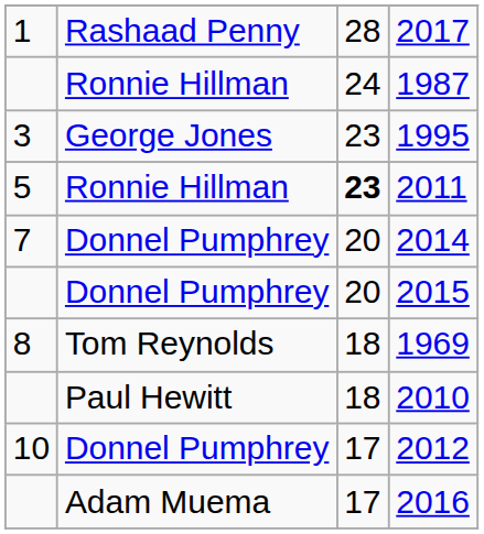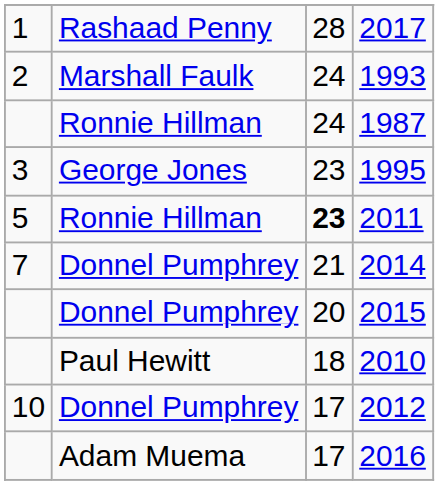 <table class="wikitable">
 <tr>
 </tr>
 <tr>
 </tr>
 <tr>
 <td>1</td>
 <td><a href='#'>Rashaad Penny</a></td>
 <td>28</td>
 <td><a href='#'>2017</a></td>
+</tr>
+<tr>
+<td>2</td>
+<td><a href='#'>Marshall Faulk</a></td>
+<td>24</td>
+<td><a href='#'>1993</a></td>
 </tr>
 <tr>
 <td></td>
 <td><a href='#'>Ronnie Hillman</a></td>
 <td>24</td>
 <td><a href='#'>1987</a></td>
 </tr>
 <tr>
 <td>3</td>
 <td><a href='#'>George Jones</a></td>
 <td>23</td>
 <td><a href='#'>1995</a></td>
 </tr>
 <tr>
 <td>5</td>
 <td><a href='#'>Ronnie Hillman</a></td>
 <td><strong>23</strong></td>
 <td><a href='#'>2011</a></td>
 </tr>
 <tr>
 <td>7</td>
 <td><a href='#'>Donnel Pumphrey</a></td>
-<td>20</td>
+<td>21</td>
 <td><a href='#'>2014</a></td>
 </tr>
 <tr>
 <td></td>
 <td><a href='#'>Donnel Pumphrey</a></td>
 <td>20</td>
 <td><a href='#'>2015</a></td>
-</tr>
-<tr>
-<td>8</td>
-<td>Tom Reynolds</td>
-<td>18</td>
-<td><a href='#'>1969</a></td>
 </tr>
 <tr>
 <td></td>
 <td>Paul Hewitt</td>
 <td>18</td>
 <td><a href='#'>2010</a></td>
 </tr>
 <tr>
 <td>10</td>
 <td><a href='#'>Donnel Pumphrey</a></td>
 <td>17</td>
 <td><a href='#'>2012</a></td>
 </tr>
 <tr>
 <td></td>
 <td>Adam Muema</td>
 <td>17</td>
 <td><a href='#'>2016</a></td>
 </tr>
 </table>
